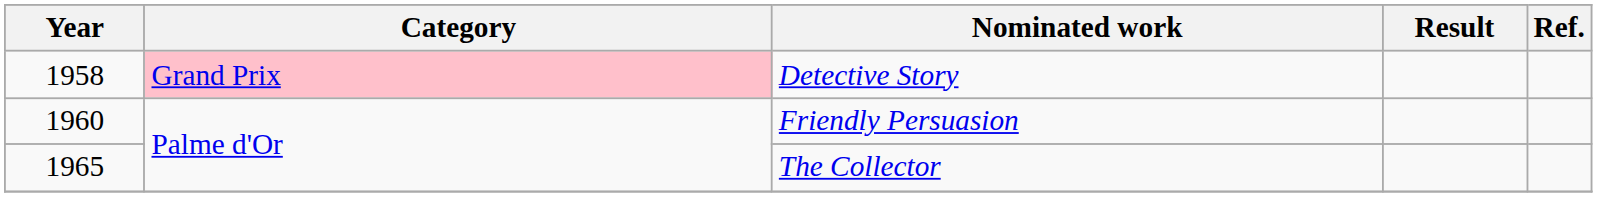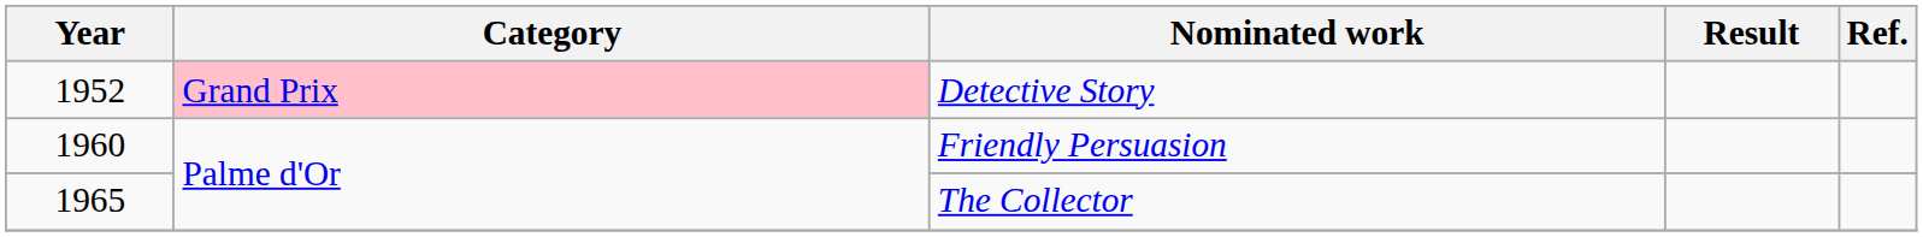 <table class=wikitable>
 <tr>
 <th scope="col" style="width:5em;">Year</th>
 <th scope="col" style="width:26em;">Category</th>
 <th scope="col" style="width:25em;">Nominated work</th>
 <th scope="col" style="width:5em;">Result</th>
 <th>Ref.</th>
 </tr>
 <tr>
-<td style="text-align:center;">1958</td>
+<td style="text-align:center;">1952</td>
 <td style="background: pink;"><a href='#'>Grand Prix</a></td>
 <td><em><a href='#'>Detective Story</a></em></td>
 <td></td>
 <td></td>
 </tr>
 <tr>
 <td style="text-align:center;">1960</td>
 <td rowspan=2><a href='#'>Palme d'Or</a></td>
 <td><em><a href='#'>Friendly Persuasion</a></em></td>
 <td></td>
 <td></td>
 </tr>
 <tr>
 <td style="text-align:center;">1965</td>
 <td><em><a href='#'>The Collector</a></em></td>
 <td></td>
 <td></td>
 </tr>
 <tr>
 </tr>
 </table>
